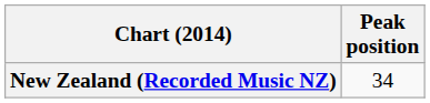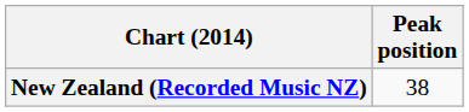 <table class="wikitable plainrowheaders" style="text-align:center">
 <tr>
 <th>Chart (2014)</th>
 <th>Peak<br>position</th>
 </tr>
 <tr>
 <th scope="row">New Zealand (<a href='#'>Recorded Music NZ</a>)</th>
-<td>34</td>
+<td>38</td>
 </tr>
 </table>
